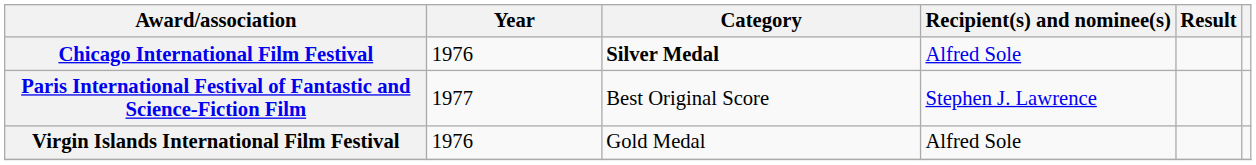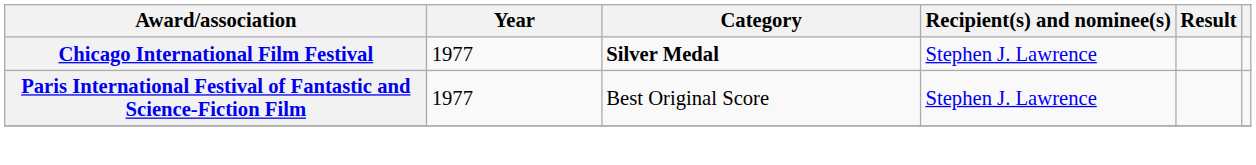 <table class="wikitable plainrowheaders sortable">
 <tr>
 <th scope="col" style="width:20em;">Award/association</th>
 <th scope="col" style="width:8em;">Year</th>
 <th scope="col" style="width:15em;">Category</th>
 <th scope="col">Recipient(s) and nominee(s)</th>
 <th scope="col">Result</th>
 <th scope="col" class="unsortable"></th>
 </tr>
 <tr>
 <th scope="row"><a href='#'>Chicago International Film Festival</a></th>
-<td>1976</td>
+<td>1977</td>
 <td><strong>Silver Medal</strong></td>
-<td><a href='#'>Alfred Sole</a></td>
+<td><a href='#'>Stephen J. Lawrence</a></td>
 <td></td>
 <td style="text-align:center;"></td>
 </tr>
 <tr>
 <th scope="row"><a href='#'>Paris International Festival of Fantastic and Science-Fiction Film</a></th>
 <td>1977</td>
 <td>Best Original Score</td>
 <td><a href='#'>Stephen J. Lawrence</a></td>
 <td></td>
 <td style="text-align:center;"></td>
 </tr>
 <tr>
-<th scope="row">Virgin Islands International Film Festival</th>
-<td>1976</td>
-<td>Gold Medal</td>
-<td>Alfred Sole</td>
-<td></td>
-<td style="text-align:center;"></td>
-</tr>
-<tr>
 </tr>
 </table>
